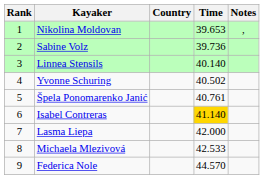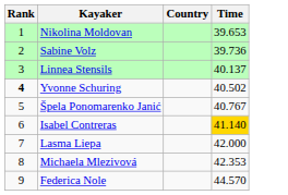 <table class="wikitable" style="text-align:center">
 <tr>
 <th>Rank</th>
 <th>Kayaker</th>
 <th>Country</th>
 <th>Time</th>
-<th>Notes</th>
 </tr>
 <tr bgcolor=bbffbb>
 <td>1</td>
 <td align="left"><a href='#'>Nikolina Moldovan</a></td>
 <td align="left"></td>
 <td>39.653</td>
-<td>, <strong></strong></td>
 </tr>
 <tr bgcolor=bbffbb>
 <td>2</td>
 <td align="left"><a href='#'>Sabine Volz</a></td>
 <td align="left"></td>
 <td>39.736</td>
-<td></td>
 </tr>
 <tr bgcolor=bbffbb>
 <td>3</td>
 <td align="left"><a href='#'>Linnea Stensils</a></td>
 <td align="left"></td>
-<td>40.140</td>
-<td></td>
+<td>40.137</td>
 </tr>
 <tr>
-<td>4</td>
+<td><strong>4</strong></td>
 <td align="left"><a href='#'>Yvonne Schuring</a></td>
 <td align="left"></td>
 <td>40.502</td>
-<td></td>
 </tr>
 <tr>
 <td>5</td>
 <td align="left"><a href='#'>Špela Ponomarenko Janić</a></td>
 <td align="left"></td>
-<td>40.761</td>
-<td></td>
+<td>40.767</td>
 </tr>
 <tr>
 <td>6</td>
 <td align="left"><a href='#'>Isabel Contreras</a></td>
 <td align="left"></td>
 <td style="background: gold;">41.140</td>
-<td></td>
 </tr>
 <tr>
 <td>7</td>
 <td align="left"><a href='#'>Lasma Liepa</a></td>
 <td align="left"></td>
 <td>42.000</td>
-<td></td>
 </tr>
 <tr>
 <td>8</td>
 <td align="left"><a href='#'>Michaela Mlezivová</a></td>
 <td align="left"></td>
-<td>42.533</td>
-<td></td>
+<td>42.353</td>
 </tr>
 <tr>
 <td>9</td>
 <td align="left"><a href='#'>Federica Nole</a></td>
 <td align="left"></td>
 <td>44.570</td>
-<td></td>
 </tr>
 </table>
